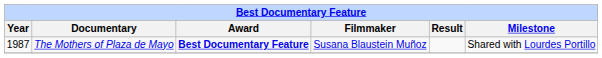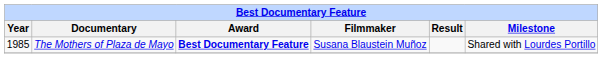 <table class="wikitable">
 <tr ---- bgcolor="#bfd7ff">
 <td colspan=6 align=center><strong><a href='#'>Best Documentary Feature</a></strong></td>
 </tr>
 <tr bgcolor="#CCCCCC">
 <th>Year</th>
 <th>Documentary</th>
 <th>Award</th>
 <th>Filmmaker</th>
 <th>Result</th>
 <th><a href='#'>Milestone</a></th>
 </tr>
 <tr>
-<td>1987</td>
+<td>1985</td>
 <td><em><a href='#'>The Mothers of Plaza de Mayo </a></em></td>
 <td><strong><a href='#'>Best Documentary Feature</a></strong></td>
 <td><a href='#'>Susana Blaustein Muñoz</a></td>
 <td></td>
 <td>Shared with <a href='#'>Lourdes Portillo</a></td>
 </tr>
 <tr>
 </tr>
 </table>
